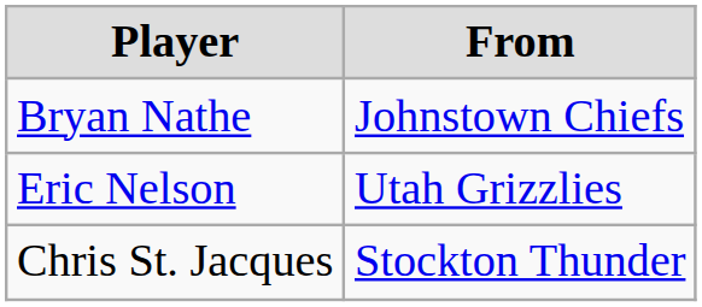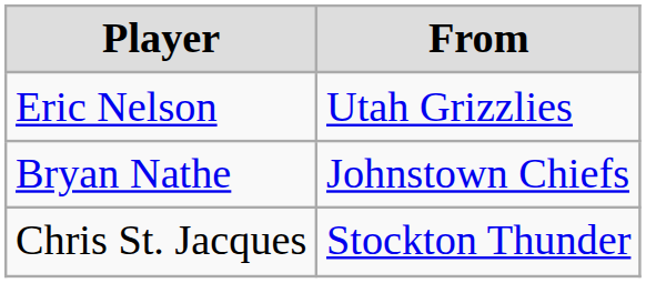 <table class="wikitable">
 <tr align="center"  bgcolor="#dddddd">
 <td><strong>Player</strong></td>
 <td><strong>From</strong></td>
 </tr>
 <tr>
+<td><a href='#'>Eric Nelson</a></td>
+<td><a href='#'>Utah Grizzlies</a></td>
+</tr>
+<tr>
 <td><a href='#'>Bryan Nathe</a></td>
 <td><a href='#'>Johnstown Chiefs</a></td>
-</tr>
-<tr>
-<td><a href='#'>Eric Nelson</a></td>
-<td><a href='#'>Utah Grizzlies</a></td>
 </tr>
 <tr>
 <td>Chris St. Jacques</td>
 <td><a href='#'>Stockton Thunder</a></td>
 </tr>
 </table>
